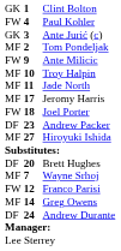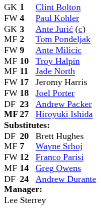 <table style="font-size: 90%" cellspacing="0" cellpadding="0" align=center>
 <tr>
 <th width=25></th>
 <th width=25></th>
 </tr>
 <tr>
 <td>GK</td>
 <td><strong>1</strong></td>
 <td> <a href='#'>Clint Bolton</a></td>
 </tr>
 <tr>
 <td>FW</td>
 <td><strong>4</strong></td>
 <td> <a href='#'>Paul Kohler</a></td>
 <td></td>
 <td></td>
 </tr>
 <tr>
 <td>GK</td>
 <td><strong>3</strong></td>
 <td> <a href='#'>Ante Jurić</a>  (<a href='#'>c</a>)</td>
 </tr>
 <tr>
 <td>MF</td>
 <td><strong>2</strong></td>
 <td> <a href='#'>Tom Pondeljak</a></td>
 </tr>
 <tr>
 <td>FW</td>
 <td><strong>9</strong></td>
 <td> <a href='#'>Ante Milicic</a></td>
 </tr>
 <tr>
 <td>MF</td>
 <td><strong>10</strong></td>
 <td> <a href='#'>Troy Halpin</a></td>
 </tr>
 <tr>
 <td>MF</td>
 <td><strong>11</strong></td>
 <td> <a href='#'>Jade North</a></td>
 </tr>
 <tr>
-<td>MF</td>
+<td>FW</td>
 <td><strong>17</strong></td>
 <td> Jeromy Harris</td>
 <td></td>
 <td></td>
 </tr>
 <tr>
 <td>FW</td>
 <td><strong>18</strong></td>
 <td> <a href='#'>Joel Porter</a></td>
 <td></td>
 <td></td>
 </tr>
 <tr>
 <td>DF</td>
 <td><strong>23</strong></td>
 <td> <a href='#'>Andrew Packer</a></td>
 </tr>
 <tr>
-<td>MF</td>
+<td><strong>MF</strong></td>
 <td><strong>27</strong></td>
 <td> <a href='#'>Hiroyuki Ishida</a></td>
 </tr>
 <tr>
 <td colspan=3><strong>Substitutes:</strong></td>
 </tr>
 <tr>
 <td>DF</td>
 <td><strong>20</strong></td>
 <td> Brett Hughes</td>
 </tr>
 <tr>
 <td>MF</td>
 <td><strong>7</strong></td>
 <td> <a href='#'>Wayne Srhoj</a></td>
 <td></td>
 <td></td>
 </tr>
 <tr>
 <td>FW</td>
 <td><strong>12</strong></td>
 <td> <a href='#'>Franco Parisi</a></td>
 <td></td>
 <td></td>
 </tr>
 <tr>
 <td>MF</td>
 <td><strong>14</strong></td>
 <td> <a href='#'>Greg Owens</a></td>
 <td></td>
 <td></td>
 </tr>
 <tr>
 <td>DF</td>
 <td><strong>24</strong></td>
 <td> <a href='#'>Andrew Durante</a></td>
 </tr>
 <tr>
 <td colspan=3><strong>Manager:</strong></td>
 </tr>
 <tr>
 <td colspan=4> Lee Sterrey</td>
 </tr>
 </table>
